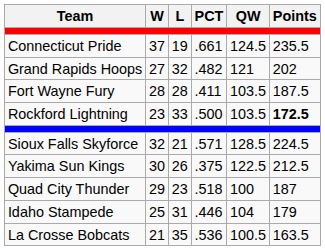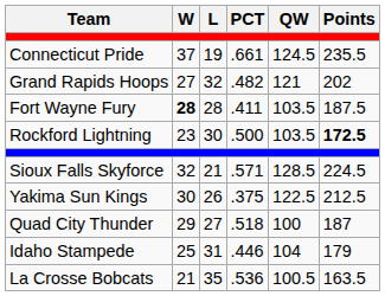 <table class="wikitable" style="font-size:90%">
 <tr>
 <th>Team</th>
 <th>W</th>
 <th>L</th>
 <th>PCT</th>
 <th>QW</th>
 <th>Points</th>
 </tr>
 <tr>
 <th style="background:red" colspan="6"></th>
 </tr>
 <tr>
 <td>Connecticut Pride</td>
 <td>37</td>
 <td>19</td>
 <td>.661</td>
 <td>124.5</td>
 <td>235.5</td>
 </tr>
 <tr>
 <td>Grand Rapids Hoops</td>
 <td>27</td>
 <td>32</td>
 <td>.482</td>
 <td>121</td>
 <td>202</td>
 </tr>
 <tr>
 <td>Fort Wayne Fury</td>
-<td>28</td>
+<td><strong>28</strong></td>
 <td>28</td>
 <td>.411</td>
 <td>103.5</td>
 <td>187.5</td>
 </tr>
 <tr>
 <td>Rockford Lightning</td>
 <td>23</td>
-<td>33</td>
+<td>30</td>
 <td>.500</td>
 <td>103.5</td>
 <td><strong>172.5</strong></td>
 </tr>
 <tr>
 <th style="background:blue" colspan="6"></th>
 </tr>
 <tr>
 <td>Sioux Falls Skyforce</td>
 <td>32</td>
 <td>21</td>
 <td>.571</td>
 <td>128.5</td>
 <td>224.5</td>
 </tr>
 <tr>
 <td>Yakima Sun Kings</td>
 <td>30</td>
 <td>26</td>
 <td>.375</td>
 <td>122.5</td>
 <td>212.5</td>
 </tr>
 <tr>
 <td>Quad City Thunder</td>
 <td>29</td>
-<td>23</td>
+<td>27</td>
 <td>.518</td>
 <td>100</td>
 <td>187</td>
 </tr>
 <tr>
 <td>Idaho Stampede</td>
 <td>25</td>
 <td>31</td>
 <td>.446</td>
 <td>104</td>
 <td>179</td>
 </tr>
 <tr>
 <td>La Crosse Bobcats</td>
 <td>21</td>
 <td>35</td>
 <td>.536</td>
 <td>100.5</td>
 <td>163.5</td>
 </tr>
 </table>
